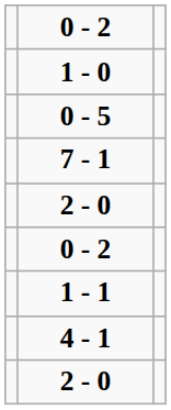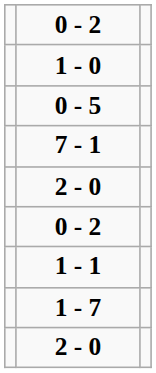 <table class="wikitable" style="text-align:center">
 <tr>
 <td align="left"></td>
 <td width="70px"><strong>0 - 2</strong></td>
 <td align="left"></td>
 </tr>
 <tr>
 <td align="left"></td>
 <td width="70px"><strong>1 - 0</strong></td>
 <td align="left"></td>
 </tr>
 <tr>
 <td align="left"></td>
 <td width="70px"><strong>0 - 5</strong></td>
 <td align="left"></td>
 </tr>
 <tr>
 <td align="left"></td>
 <td width="70px"><strong>7 - 1</strong></td>
 <td align="left"></td>
 </tr>
 <tr>
 <td align="left"></td>
 <td width="70px"><strong>2 - 0</strong></td>
 <td align="left"></td>
 </tr>
 <tr>
 <td align="left"></td>
 <td width="70px"><strong>0 - 2</strong></td>
 <td align="left"></td>
 </tr>
 <tr>
 <td align="left"></td>
 <td width="70px"><strong>1 - 1</strong></td>
 <td align="left"></td>
 </tr>
 <tr>
 <td align="left"></td>
-<td width="70px"><strong>4 - 1</strong></td>
+<td width="70px"><strong>1 - 7</strong></td>
 <td align="left"></td>
 </tr>
 <tr>
 <td align="left"></td>
 <td width="70px"><strong>2 - 0</strong></td>
 <td align="left"></td>
 </tr>
 </table>
